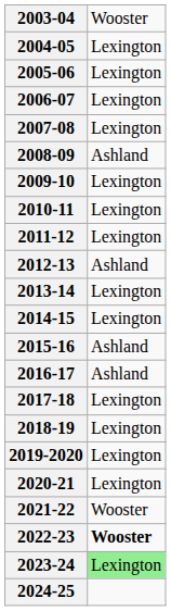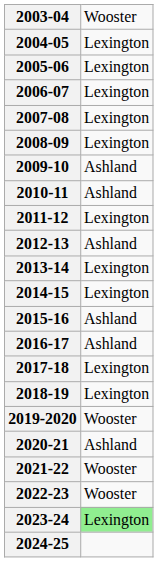 <table class="wikitable">
 <tr style="text-align:left;">
 <th>2003-04</th>
 <td>Wooster </td>
 </tr>
 <tr style="text-align:left;">
 <th>2004-05</th>
 <td>Lexington</td>
 </tr>
 <tr style="text-align:left;">
 <th>2005-06</th>
 <td>Lexington</td>
 </tr>
 <tr style="text-align:left;">
 <th>2006-07</th>
 <td>Lexington</td>
 </tr>
 <tr style="text-align:left;">
 <th>2007-08</th>
 <td>Lexington</td>
 </tr>
 <tr style="text-align:left;">
 <th>2008-09</th>
+<td>Lexington</td>
+</tr>
+<tr style="text-align:left;">
+<th>2009-10</th>
 <td>Ashland</td>
 </tr>
 <tr style="text-align:left;">
-<th>2009-10</th>
-<td>Lexington </td>
-</tr>
-<tr style="text-align:left;">
 <th>2010-11</th>
-<td>Lexington</td>
+<td>Ashland</td>
 </tr>
 <tr style="text-align:left;">
 <th>2011-12</th>
 <td>Lexington</td>
 </tr>
 <tr style="text-align:left;">
 <th>2012-13</th>
 <td>Ashland</td>
 </tr>
 <tr style="text-align:left;">
 <th>2013-14</th>
 <td>Lexington</td>
 </tr>
 <tr>
 <th>2014-15</th>
 <td>Lexington</td>
 </tr>
 <tr>
 <th>2015-16</th>
 <td>Ashland</td>
 </tr>
 <tr>
 <th>2016-17</th>
 <td>Ashland</td>
 </tr>
 <tr>
 <th>2017-18</th>
 <td>Lexington</td>
 </tr>
 <tr>
 <th>2018-19</th>
 <td>Lexington</td>
 </tr>
 <tr>
 <th>2019-2020</th>
-<td>Lexington</td>
+<td>Wooster</td>
 </tr>
 <tr>
 <th>2020-21</th>
-<td>Lexington</td>
+<td>Ashland</td>
 </tr>
 <tr>
 <th>2021-22</th>
 <td>Wooster</td>
 </tr>
 <tr>
 <th>2022-23</th>
-<td><strong>Wooster</strong></td>
+<td>Wooster</td>
 </tr>
 <tr>
 <th>2023-24</th>
 <td style="background: lightgreen;">Lexington</td>
 </tr>
 <tr>
 <th>2024-25</th>
 <td></td>
 </tr>
 </table>
